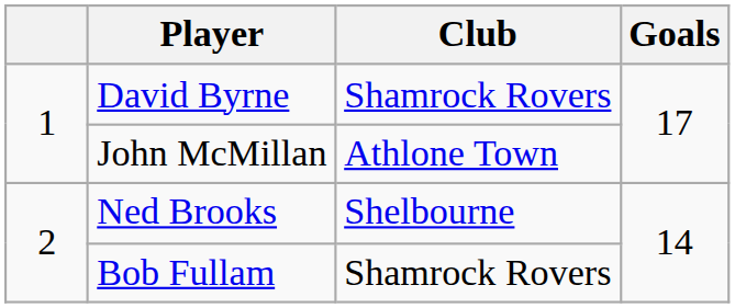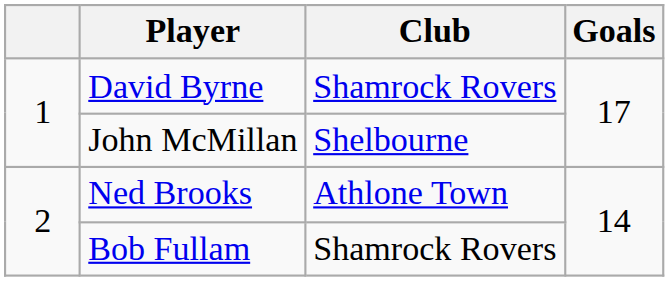 <table class="wikitable" border="1">
 <tr>
 <th width="28"></th>
 <th>Player</th>
 <th>Club</th>
 <th>Goals</th>
 </tr>
 <tr>
 <td align=center rowspan=2>1</td>
 <td><a href='#'>David Byrne</a></td>
 <td><a href='#'>Shamrock Rovers</a></td>
 <td rowspan="2" align="center">17</td>
 </tr>
 <tr>
 <td>John McMillan</td>
-<td><a href='#'>Athlone Town</a></td>
+<td><a href='#'>Shelbourne</a></td>
 </tr>
 <tr>
 <td align=center rowspan=2>2</td>
 <td><a href='#'>Ned Brooks</a></td>
-<td><a href='#'>Shelbourne</a></td>
+<td><a href='#'>Athlone Town</a></td>
 <td rowspan="2" align="center">14</td>
 </tr>
 <tr>
 <td><a href='#'>Bob Fullam</a></td>
 <td>Shamrock Rovers</td>
 </tr>
 </table>
